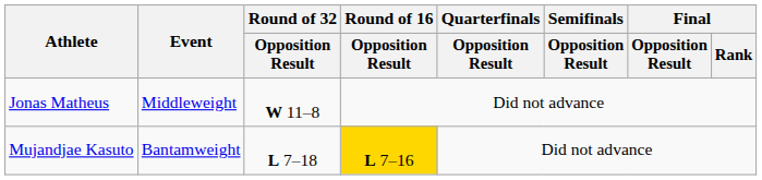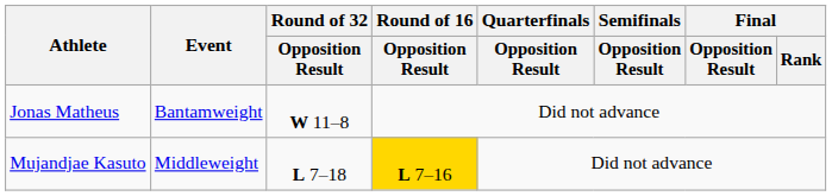 <table class="wikitable" style="font-size:90%">
 <tr>
 <th rowspan="2">Athlete</th>
 <th rowspan="2">Event</th>
 <th>Round of 32</th>
 <th>Round of 16</th>
 <th>Quarterfinals</th>
 <th>Semifinals</th>
 <th colspan=2>Final</th>
 </tr>
 <tr style="font-size:95%">
 <th>Opposition<br>Result</th>
 <th>Opposition<br>Result</th>
 <th>Opposition<br>Result</th>
 <th>Opposition<br>Result</th>
 <th>Opposition<br>Result</th>
 <th>Rank</th>
 </tr>
 <tr align=center>
 <td align=left><a href='#'>Jonas Matheus</a></td>
-<td align=left><a href='#'>Middleweight</a></td>
+<td align=left><a href='#'>Bantamweight</a></td>
 <td><br><strong>W</strong> 11–8</td>
 <td colspan=5>Did not advance</td>
 </tr>
 <tr align=center>
 <td align=left><a href='#'>Mujandjae Kasuto</a></td>
-<td align=left><a href='#'>Bantamweight</a></td>
+<td align=left><a href='#'>Middleweight</a></td>
 <td><br><strong>L</strong> 7–18</td>
 <td style="background: gold;"><br><strong>L</strong> 7–16</td>
 <td colspan=4>Did not advance</td>
 </tr>
 </table>
